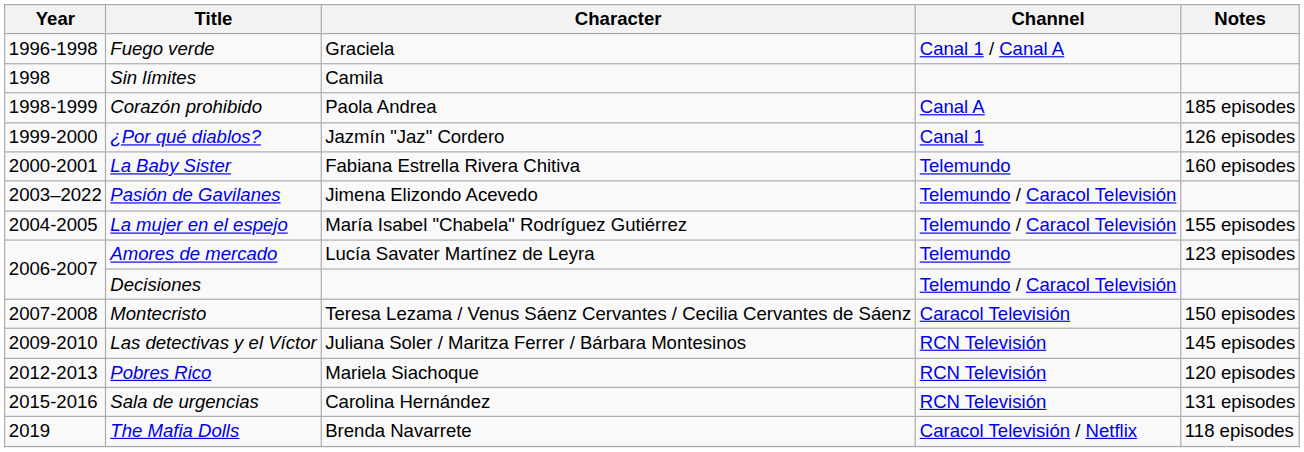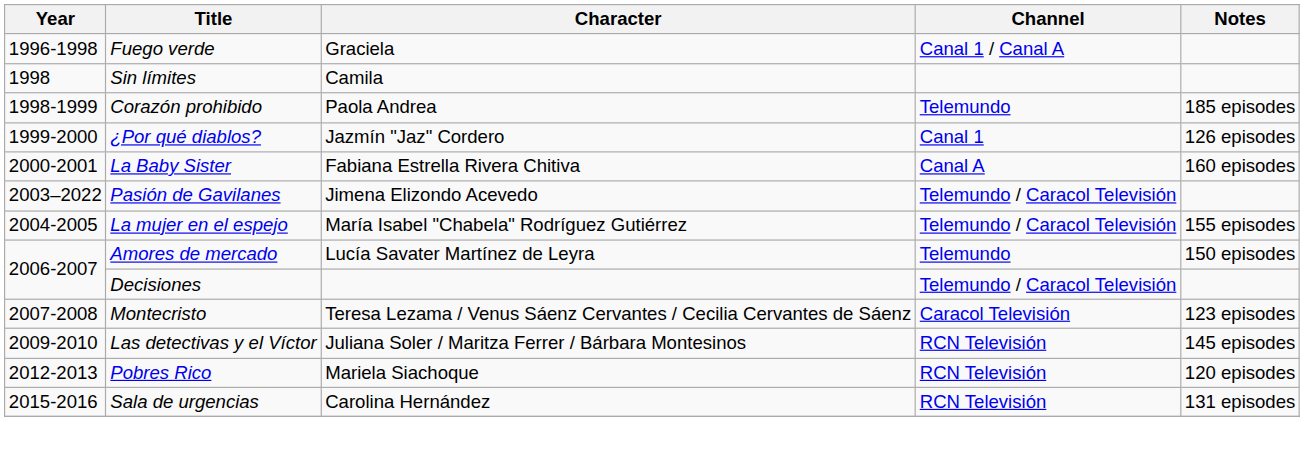 <table class="wikitable">
 <tr>
 <th>Year</th>
 <th>Title</th>
 <th>Character</th>
 <th>Channel</th>
 <th>Notes</th>
 </tr>
 <tr>
 <td>1996-1998</td>
 <td><em>Fuego verde</em></td>
 <td>Graciela</td>
 <td><a href='#'>Canal 1</a> / <a href='#'>Canal A</a></td>
 <td></td>
 </tr>
 <tr>
 <td>1998</td>
 <td><em>Sin límites</em></td>
 <td>Camila</td>
 <td></td>
 <td></td>
 </tr>
 <tr>
 <td>1998-1999</td>
 <td><em>Corazón prohibido</em></td>
 <td>Paola Andrea</td>
-<td><a href='#'>Canal A</a></td>
+<td><a href='#'>Telemundo</a></td>
 <td>185 episodes</td>
 </tr>
 <tr>
 <td>1999-2000</td>
 <td><em><a href='#'>¿Por qué diablos?</a></em></td>
 <td>Jazmín "Jaz" Cordero</td>
 <td><a href='#'>Canal 1</a></td>
 <td>126 episodes</td>
 </tr>
 <tr>
 <td>2000-2001</td>
 <td><em><a href='#'>La Baby Sister</a></em></td>
 <td>Fabiana Estrella Rivera Chitiva</td>
-<td><a href='#'>Telemundo</a></td>
+<td><a href='#'>Canal A</a></td>
 <td>160 episodes</td>
 </tr>
 <tr>
 <td>2003–2022</td>
 <td><em><a href='#'>Pasión de Gavilanes</a></em></td>
 <td>Jimena Elizondo Acevedo</td>
 <td><a href='#'>Telemundo</a> / <a href='#'>Caracol Televisión</a></td>
 <td></td>
 </tr>
 <tr>
 <td>2004-2005</td>
 <td><em><a href='#'>La mujer en el espejo</a></em></td>
 <td>María Isabel "Chabela" Rodríguez Gutiérrez</td>
 <td><a href='#'>Telemundo</a> / <a href='#'>Caracol Televisión</a></td>
 <td>155 episodes</td>
 </tr>
 <tr>
 <td rowspan="2">2006-2007</td>
 <td><em><a href='#'>Amores de mercado</a></em></td>
 <td>Lucía Savater Martínez de Leyra</td>
 <td><a href='#'>Telemundo</a></td>
-<td>123 episodes</td>
+<td>150 episodes</td>
 </tr>
 <tr>
 <td><em>Decisiones</em></td>
 <td></td>
 <td><a href='#'>Telemundo</a> / <a href='#'>Caracol Televisión</a></td>
 <td></td>
 </tr>
 <tr>
 <td>2007-2008</td>
 <td><em>Montecristo</em></td>
 <td>Teresa Lezama / Venus Sáenz Cervantes / Cecilia Cervantes de Sáenz</td>
 <td><a href='#'>Caracol Televisión</a></td>
-<td>150 episodes</td>
+<td>123 episodes</td>
 </tr>
 <tr>
 <td>2009-2010</td>
 <td><em>Las detectivas y el Víctor</em></td>
 <td>Juliana Soler / Maritza Ferrer / Bárbara Montesinos</td>
 <td><a href='#'>RCN Televisión</a></td>
 <td>145 episodes</td>
 </tr>
 <tr>
 <td>2012-2013</td>
 <td><em><a href='#'>Pobres Rico</a></em></td>
 <td>Mariela Siachoque</td>
 <td><a href='#'>RCN Televisión</a></td>
 <td>120 episodes</td>
 </tr>
 <tr>
 <td>2015-2016</td>
 <td><em>Sala de urgencias</em></td>
 <td>Carolina Hernández</td>
 <td><a href='#'>RCN Televisión</a></td>
 <td>131 episodes</td>
 </tr>
 <tr>
-<td>2019</td>
-<td><em><a href='#'>The Mafia Dolls</a></em></td>
-<td>Brenda Navarrete</td>
-<td><a href='#'>Caracol Televisión</a> / <a href='#'>Netflix</a></td>
-<td>118 episodes</td>
-</tr>
-<tr>
 </tr>
 </table>
